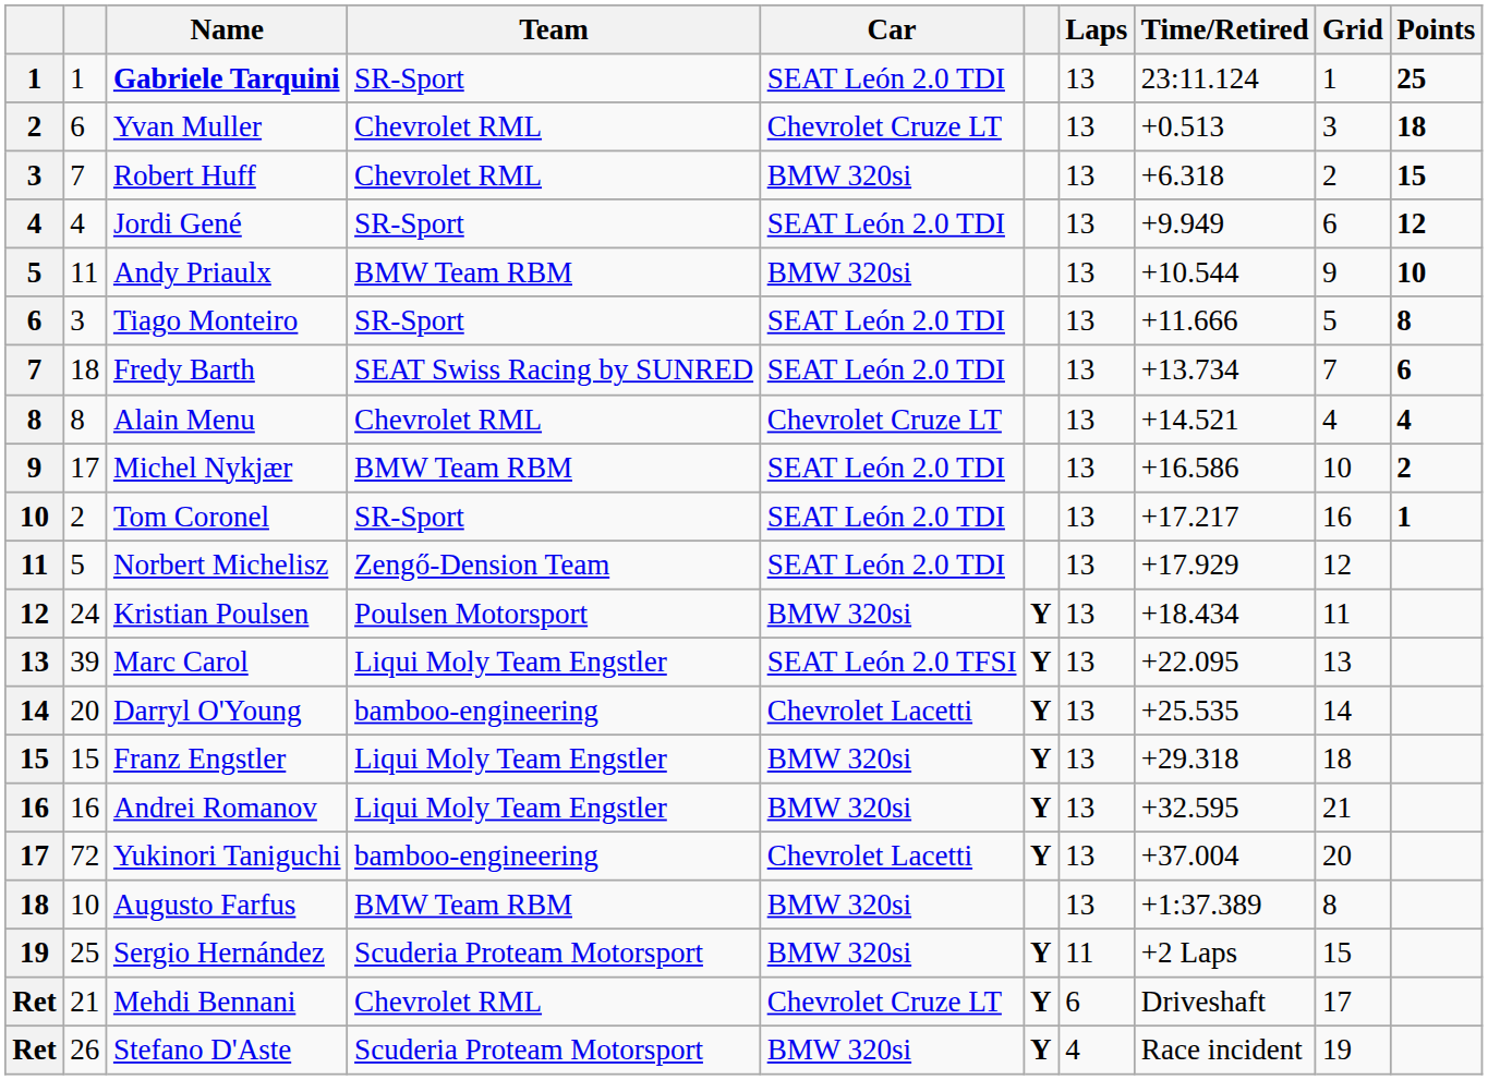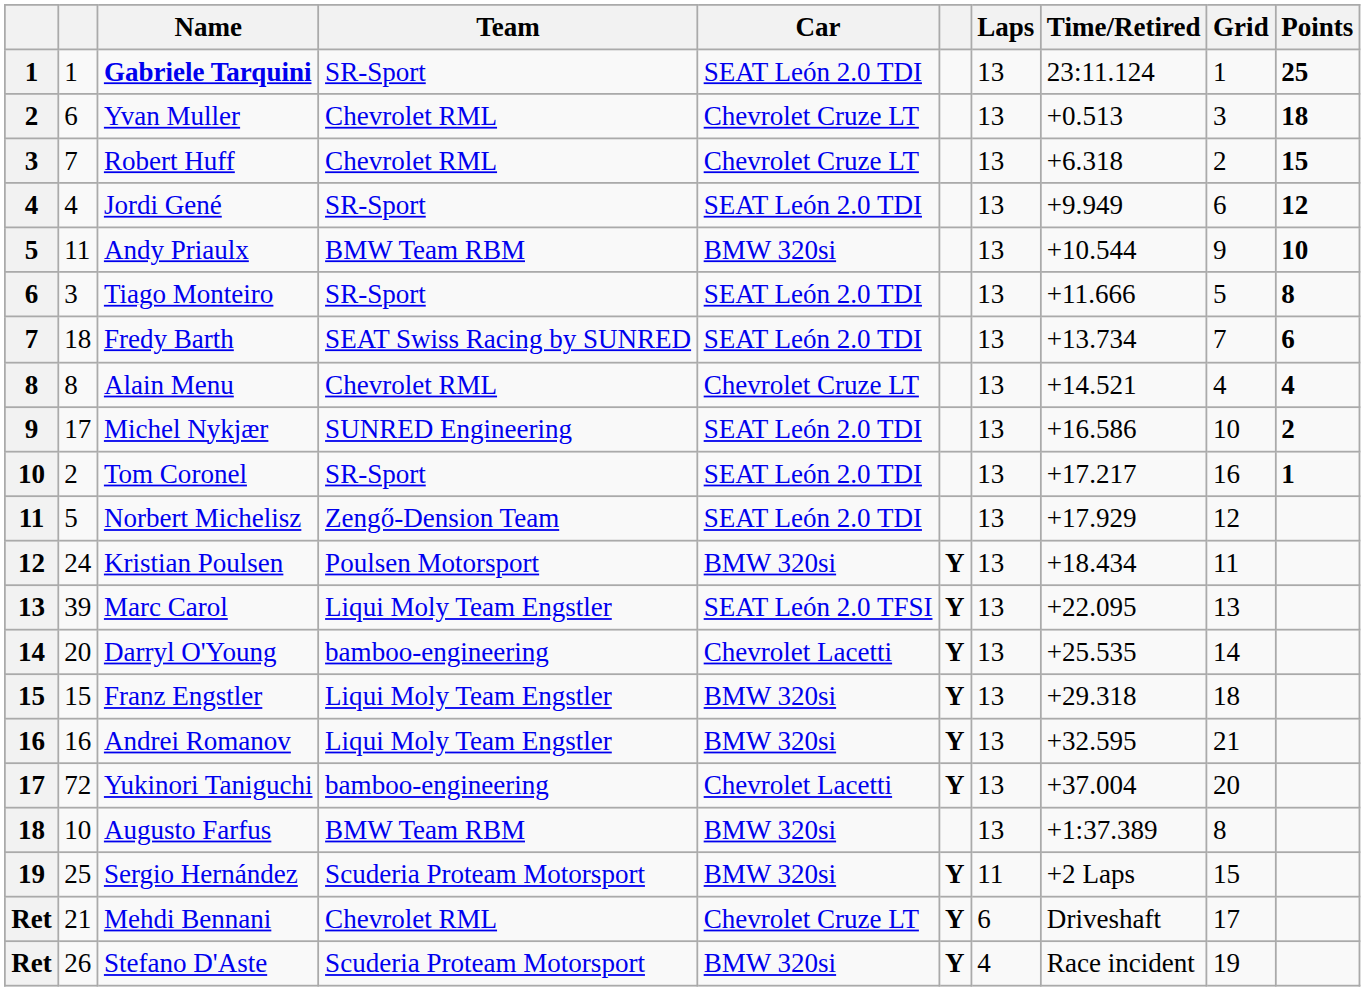 <table class="wikitable sortable" style="font-size: 95%;">
 <tr>
 <th></th>
 <th></th>
 <th>Name</th>
 <th>Team</th>
 <th>Car</th>
 <th></th>
 <th>Laps</th>
 <th>Time/Retired</th>
 <th>Grid</th>
 <th>Points</th>
 </tr>
 <tr>
 <th>1</th>
 <td>1</td>
 <td> <strong><a href='#'>Gabriele Tarquini</a></strong></td>
 <td><a href='#'>SR-Sport</a></td>
 <td><a href='#'>SEAT León 2.0 TDI</a></td>
 <td></td>
 <td>13</td>
 <td>23:11.124</td>
 <td>1</td>
 <td><strong>25</strong></td>
 </tr>
 <tr>
 <th>2</th>
 <td>6</td>
 <td> <a href='#'>Yvan Muller</a></td>
 <td><a href='#'>Chevrolet RML</a></td>
 <td><a href='#'>Chevrolet Cruze LT</a></td>
 <td></td>
 <td>13</td>
 <td>+0.513</td>
 <td>3</td>
 <td><strong>18</strong></td>
 </tr>
 <tr>
 <th>3</th>
 <td>7</td>
 <td> <a href='#'>Robert Huff</a></td>
 <td><a href='#'>Chevrolet RML</a></td>
-<td><a href='#'>BMW 320si</a></td>
+<td><a href='#'>Chevrolet Cruze LT</a></td>
 <td></td>
 <td>13</td>
 <td>+6.318</td>
 <td>2</td>
 <td><strong>15</strong></td>
 </tr>
 <tr>
 <th>4</th>
 <td>4</td>
 <td> <a href='#'>Jordi Gené</a></td>
 <td><a href='#'>SR-Sport</a></td>
 <td><a href='#'>SEAT León 2.0 TDI</a></td>
 <td></td>
 <td>13</td>
 <td>+9.949</td>
 <td>6</td>
 <td><strong>12</strong></td>
 </tr>
 <tr>
 <th>5</th>
 <td>11</td>
 <td> <a href='#'>Andy Priaulx</a></td>
 <td><a href='#'>BMW Team RBM</a></td>
 <td><a href='#'>BMW 320si</a></td>
 <td></td>
 <td>13</td>
 <td>+10.544</td>
 <td>9</td>
 <td><strong>10</strong></td>
 </tr>
 <tr>
 <th>6</th>
 <td>3</td>
 <td> <a href='#'>Tiago Monteiro</a></td>
 <td><a href='#'>SR-Sport</a></td>
 <td><a href='#'>SEAT León 2.0 TDI</a></td>
 <td></td>
 <td>13</td>
 <td>+11.666</td>
 <td>5</td>
 <td><strong>8</strong></td>
 </tr>
 <tr>
 <th>7</th>
 <td>18</td>
 <td> <a href='#'>Fredy Barth</a></td>
 <td><a href='#'>SEAT Swiss Racing by SUNRED</a></td>
 <td><a href='#'>SEAT León 2.0 TDI</a></td>
 <td></td>
 <td>13</td>
 <td>+13.734</td>
 <td>7</td>
 <td><strong>6</strong></td>
 </tr>
 <tr>
 <th>8</th>
 <td>8</td>
 <td> <a href='#'>Alain Menu</a></td>
 <td><a href='#'>Chevrolet RML</a></td>
 <td><a href='#'>Chevrolet Cruze LT</a></td>
 <td></td>
 <td>13</td>
 <td>+14.521</td>
 <td>4</td>
 <td><strong>4</strong></td>
 </tr>
 <tr>
 <th>9</th>
 <td>17</td>
 <td> <a href='#'>Michel Nykjær</a></td>
-<td><a href='#'>BMW Team RBM</a></td>
+<td><a href='#'>SUNRED Engineering</a></td>
 <td><a href='#'>SEAT León 2.0 TDI</a></td>
 <td></td>
 <td>13</td>
 <td>+16.586</td>
 <td>10</td>
 <td><strong>2</strong></td>
 </tr>
 <tr>
 <th>10</th>
 <td>2</td>
 <td> <a href='#'>Tom Coronel</a></td>
 <td><a href='#'>SR-Sport</a></td>
 <td><a href='#'>SEAT León 2.0 TDI</a></td>
 <td></td>
 <td>13</td>
 <td>+17.217</td>
 <td>16</td>
 <td><strong>1</strong></td>
 </tr>
 <tr>
 <th>11</th>
 <td>5</td>
 <td> <a href='#'>Norbert Michelisz</a></td>
 <td><a href='#'>Zengő-Dension Team</a></td>
 <td><a href='#'>SEAT León 2.0 TDI</a></td>
 <td></td>
 <td>13</td>
 <td>+17.929</td>
 <td>12</td>
 <td></td>
 </tr>
 <tr>
 <th>12</th>
 <td>24</td>
 <td> <a href='#'>Kristian Poulsen</a></td>
 <td><a href='#'>Poulsen Motorsport</a></td>
 <td><a href='#'>BMW 320si</a></td>
 <td align=center><strong><span>Y</span></strong></td>
 <td>13</td>
 <td>+18.434</td>
 <td>11</td>
 <td></td>
 </tr>
 <tr>
 <th>13</th>
 <td>39</td>
 <td> <a href='#'>Marc Carol</a></td>
 <td><a href='#'>Liqui Moly Team Engstler</a></td>
 <td><a href='#'>SEAT León 2.0 TFSI</a></td>
 <td align=center><strong><span>Y</span></strong></td>
 <td>13</td>
 <td>+22.095</td>
 <td>13</td>
 <td></td>
 </tr>
 <tr>
 <th>14</th>
 <td>20</td>
 <td> <a href='#'>Darryl O'Young</a></td>
 <td><a href='#'>bamboo-engineering</a></td>
 <td><a href='#'>Chevrolet Lacetti</a></td>
 <td align=center><strong><span>Y</span></strong></td>
 <td>13</td>
 <td>+25.535</td>
 <td>14</td>
 <td></td>
 </tr>
 <tr>
 <th>15</th>
 <td>15</td>
 <td> <a href='#'>Franz Engstler</a></td>
 <td><a href='#'>Liqui Moly Team Engstler</a></td>
 <td><a href='#'>BMW 320si</a></td>
 <td align=center><strong><span>Y</span></strong></td>
 <td>13</td>
 <td>+29.318</td>
 <td>18</td>
 <td></td>
 </tr>
 <tr>
 <th>16</th>
 <td>16</td>
 <td> <a href='#'>Andrei Romanov</a></td>
 <td><a href='#'>Liqui Moly Team Engstler</a></td>
 <td><a href='#'>BMW 320si</a></td>
 <td align=center><strong><span>Y</span></strong></td>
 <td>13</td>
 <td>+32.595</td>
 <td>21</td>
 <td></td>
 </tr>
 <tr>
 <th>17</th>
 <td>72</td>
 <td> <a href='#'>Yukinori Taniguchi</a></td>
 <td><a href='#'>bamboo-engineering</a></td>
 <td><a href='#'>Chevrolet Lacetti</a></td>
 <td align=center><strong><span>Y</span></strong></td>
 <td>13</td>
 <td>+37.004</td>
 <td>20</td>
 <td></td>
 </tr>
 <tr>
 <th>18</th>
 <td>10</td>
 <td> <a href='#'>Augusto Farfus</a></td>
 <td><a href='#'>BMW Team RBM</a></td>
 <td><a href='#'>BMW 320si</a></td>
 <td></td>
 <td>13</td>
 <td>+1:37.389</td>
 <td>8</td>
 <td></td>
 </tr>
 <tr>
 <th>19</th>
 <td>25</td>
 <td> <a href='#'>Sergio Hernández</a></td>
 <td><a href='#'>Scuderia Proteam Motorsport</a></td>
 <td><a href='#'>BMW 320si</a></td>
 <td align=center><strong><span>Y</span></strong></td>
 <td>11</td>
 <td>+2 Laps</td>
 <td>15</td>
 <td></td>
 </tr>
 <tr>
 <th>Ret</th>
 <td>21</td>
 <td> <a href='#'>Mehdi Bennani</a></td>
 <td><a href='#'>Chevrolet RML</a></td>
 <td><a href='#'>Chevrolet Cruze LT</a></td>
 <td align=center><strong><span>Y</span></strong></td>
 <td>6</td>
 <td>Driveshaft</td>
 <td>17</td>
 <td></td>
 </tr>
 <tr>
 <th>Ret</th>
 <td>26</td>
 <td> <a href='#'>Stefano D'Aste</a></td>
 <td><a href='#'>Scuderia Proteam Motorsport</a></td>
 <td><a href='#'>BMW 320si</a></td>
 <td align=center><strong><span>Y</span></strong></td>
 <td>4</td>
 <td>Race incident</td>
 <td>19</td>
 <td></td>
 </tr>
 </table>
